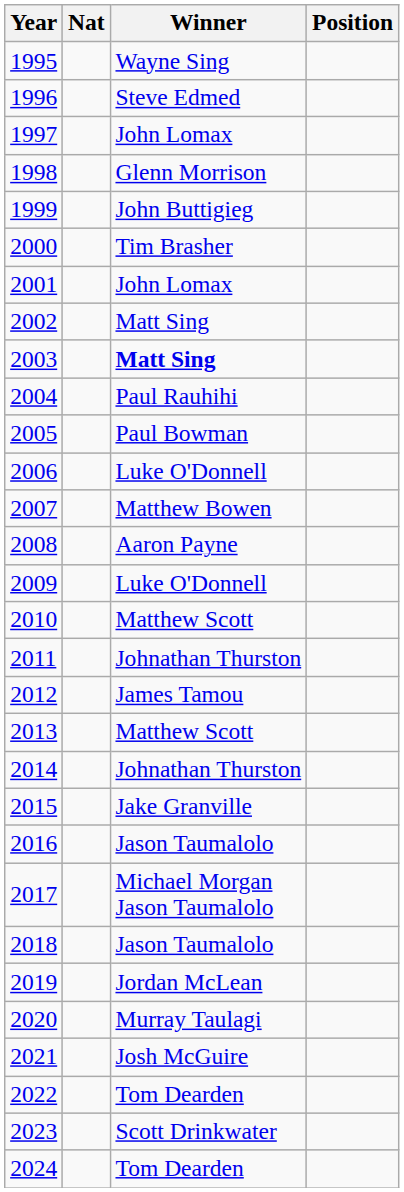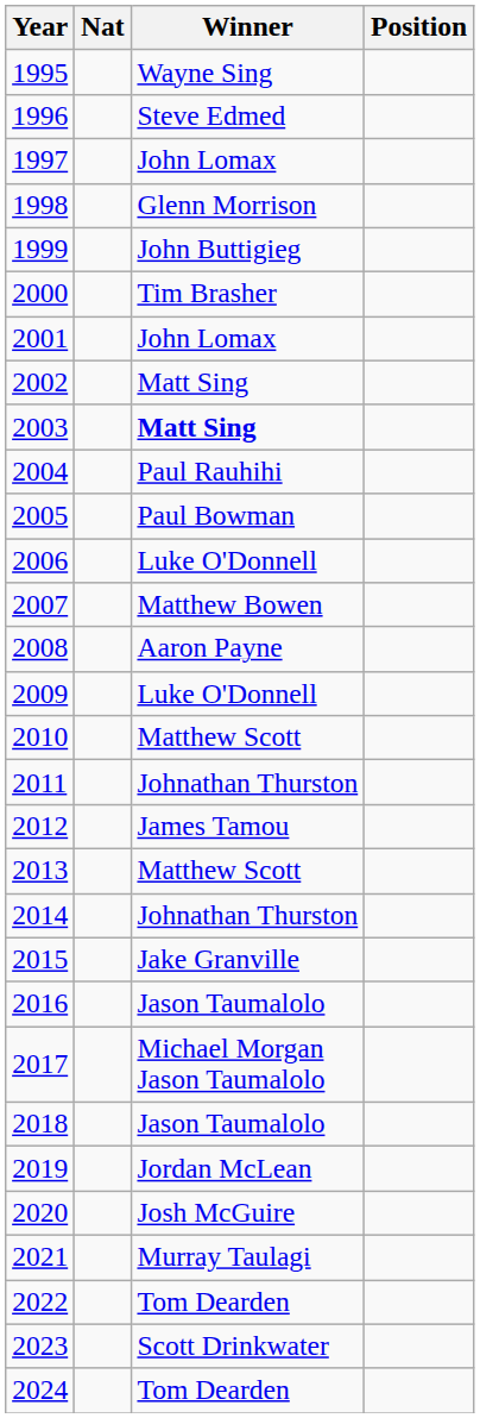 <table class="wikitable">
 <tr>
 <th>Year</th>
 <th>Nat</th>
 <th>Winner</th>
 <th>Position</th>
 </tr>
 <tr>
 <td><a href='#'>1995</a></td>
 <td></td>
 <td><a href='#'>Wayne Sing</a></td>
 <td></td>
 </tr>
 <tr>
 <td><a href='#'>1996</a></td>
 <td></td>
 <td><a href='#'>Steve Edmed</a></td>
 <td></td>
 </tr>
 <tr>
 <td><a href='#'>1997</a></td>
 <td></td>
 <td><a href='#'>John Lomax</a></td>
 <td></td>
 </tr>
 <tr>
 <td><a href='#'>1998</a></td>
 <td></td>
 <td><a href='#'>Glenn Morrison</a></td>
 <td></td>
 </tr>
 <tr>
 <td><a href='#'>1999</a></td>
 <td></td>
 <td><a href='#'>John Buttigieg</a></td>
 <td></td>
 </tr>
 <tr>
 <td><a href='#'>2000</a></td>
 <td></td>
 <td><a href='#'>Tim Brasher</a></td>
 <td></td>
 </tr>
 <tr>
 <td><a href='#'>2001</a></td>
 <td></td>
 <td><a href='#'>John Lomax</a></td>
 <td></td>
 </tr>
 <tr>
 <td><a href='#'>2002</a></td>
 <td></td>
 <td><a href='#'>Matt Sing</a></td>
 <td></td>
 </tr>
 <tr>
 <td><a href='#'>2003</a></td>
 <td></td>
 <td><strong><a href='#'>Matt Sing</a></strong></td>
 <td></td>
 </tr>
 <tr>
 <td><a href='#'>2004</a></td>
 <td></td>
 <td><a href='#'>Paul Rauhihi</a></td>
 <td></td>
 </tr>
 <tr>
 <td><a href='#'>2005</a></td>
 <td></td>
 <td><a href='#'>Paul Bowman</a></td>
 <td></td>
 </tr>
 <tr>
 <td><a href='#'>2006</a></td>
 <td></td>
 <td><a href='#'>Luke O'Donnell</a></td>
 <td></td>
 </tr>
 <tr>
 <td><a href='#'>2007</a></td>
 <td></td>
 <td><a href='#'>Matthew Bowen</a></td>
 <td></td>
 </tr>
 <tr>
 <td><a href='#'>2008</a></td>
 <td></td>
 <td><a href='#'>Aaron Payne</a></td>
 <td></td>
 </tr>
 <tr>
 <td><a href='#'>2009</a></td>
 <td></td>
 <td><a href='#'>Luke O'Donnell</a></td>
 <td></td>
 </tr>
 <tr>
 <td><a href='#'>2010</a></td>
 <td></td>
 <td><a href='#'>Matthew Scott</a></td>
 <td></td>
 </tr>
 <tr>
 <td><a href='#'>2011</a></td>
 <td></td>
 <td><a href='#'>Johnathan Thurston</a></td>
 <td></td>
 </tr>
 <tr>
 <td><a href='#'>2012</a></td>
 <td></td>
 <td><a href='#'>James Tamou</a></td>
 <td></td>
 </tr>
 <tr>
 <td><a href='#'>2013</a></td>
 <td></td>
 <td><a href='#'>Matthew Scott</a></td>
 <td></td>
 </tr>
 <tr>
 <td><a href='#'>2014</a></td>
 <td></td>
 <td><a href='#'>Johnathan Thurston</a></td>
 <td></td>
 </tr>
 <tr>
 <td><a href='#'>2015</a></td>
 <td></td>
 <td><a href='#'>Jake Granville</a></td>
 <td></td>
 </tr>
 <tr>
 <td><a href='#'>2016</a></td>
 <td></td>
 <td><a href='#'>Jason Taumalolo</a></td>
 <td></td>
 </tr>
 <tr>
 <td><a href='#'>2017</a></td>
 <td><br></td>
 <td><a href='#'>Michael Morgan</a><br><a href='#'>Jason Taumalolo</a></td>
 <td><br></td>
 </tr>
 <tr>
 <td><a href='#'>2018</a></td>
 <td></td>
 <td><a href='#'>Jason Taumalolo</a></td>
 <td></td>
 </tr>
 <tr>
 <td><a href='#'>2019</a></td>
 <td></td>
 <td><a href='#'>Jordan McLean</a></td>
 <td></td>
 </tr>
 <tr>
 <td><a href='#'>2020</a></td>
 <td></td>
-<td><a href='#'>Murray Taulagi</a></td>
+<td><a href='#'>Josh McGuire</a></td>
 <td></td>
 </tr>
 <tr>
 <td><a href='#'>2021</a></td>
 <td></td>
-<td><a href='#'>Josh McGuire</a></td>
+<td><a href='#'>Murray Taulagi</a></td>
 <td></td>
 </tr>
 <tr>
 <td><a href='#'>2022</a></td>
 <td></td>
 <td><a href='#'>Tom Dearden</a></td>
 <td></td>
 </tr>
 <tr>
 <td><a href='#'>2023</a></td>
 <td></td>
 <td><a href='#'>Scott Drinkwater</a></td>
 <td></td>
 </tr>
 <tr>
 <td><a href='#'>2024</a></td>
 <td></td>
 <td><a href='#'>Tom Dearden</a></td>
 <td></td>
 </tr>
 </table>
